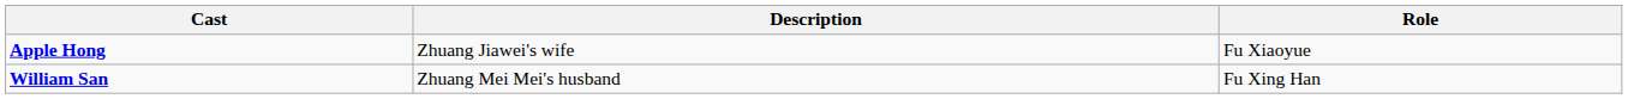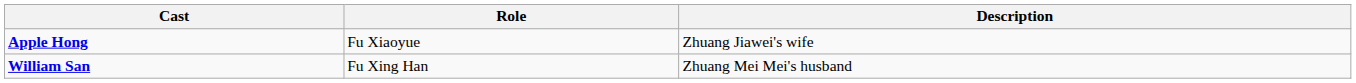 <table class="wikitable" width="70%">
 <tr>
 <th>Cast</th>
+<th>Role</th>
 <th>Description</th>
-<th>Role</th>
 </tr>
 <tr>
 <td><strong><a href='#'>Apple Hong</a></strong></td>
+<td>Fu Xiaoyue</td>
 <td>Zhuang Jiawei's wife</td>
-<td>Fu Xiaoyue</td>
 </tr>
 <tr>
 <td><strong><a href='#'>William San</a></strong></td>
+<td>Fu Xing Han</td>
 <td>Zhuang Mei Mei's husband</td>
-<td>Fu Xing Han</td>
 </tr>
 </table>
